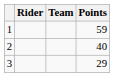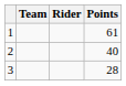 <table class="wikitable">
 <tr>
 <th></th>
+<th scope="col">Team</th>
 <th scope="col">Rider</th>
-<th scope="col">Team</th>
 <th scope="col">Points</th>
 </tr>
 <tr>
 <td style="text-align:center;">1</td>
 <td></td>
 <td></td>
-<td style="text-align:right;">59</td>
+<td style="text-align:right;">61</td>
 </tr>
 <tr>
 <td style="text-align:center;">2</td>
 <td></td>
 <td></td>
 <td style="text-align:right;">40</td>
 </tr>
 <tr>
 <td style="text-align:center;">3</td>
 <td></td>
 <td></td>
-<td style="text-align:right;">29</td>
+<td style="text-align:right;">28</td>
 </tr>
 </table>
